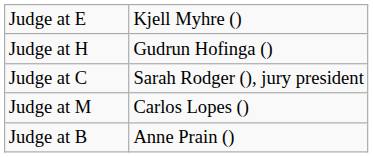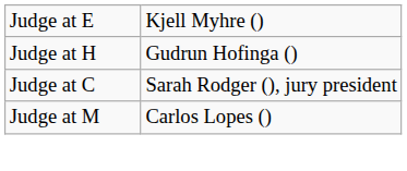 <table class="wikitable">
 <tr>
 <td width=100>Judge at E</td>
 <td>Kjell Myhre ()</td>
 </tr>
 <tr>
 <td>Judge at H</td>
 <td>Gudrun Hofinga ()</td>
 </tr>
 <tr>
 <td>Judge at C</td>
 <td>Sarah Rodger (), jury president</td>
 </tr>
 <tr>
 <td>Judge at M</td>
 <td>Carlos Lopes ()</td>
 </tr>
-<tr>
-<td>Judge at B</td>
-<td>Anne Prain ()</td>
-</tr>
 </table>
